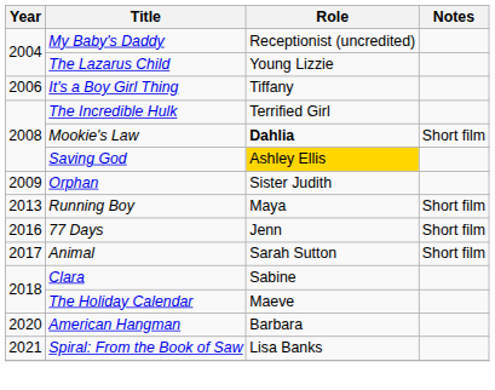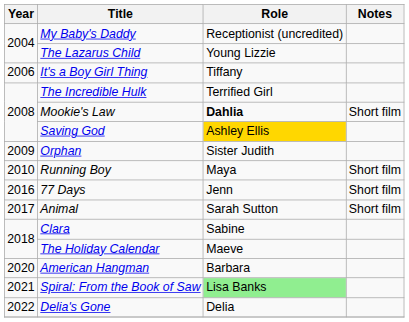 <table class="wikitable sortable">
 <tr>
 <th>Year</th>
 <th>Title</th>
 <th>Role</th>
 <th class="unsortable">Notes</th>
 </tr>
 <tr>
 <td rowspan="2">2004</td>
 <td><em><a href='#'>My Baby's Daddy</a></em></td>
 <td>Receptionist (uncredited)</td>
 <td></td>
 </tr>
 <tr>
 <td data-sort-value="Lazarus Child, The"><em><a href='#'>The Lazarus Child</a></em></td>
 <td>Young Lizzie</td>
 <td></td>
 </tr>
 <tr>
 <td>2006</td>
 <td><em><a href='#'>It's a Boy Girl Thing</a></em></td>
 <td>Tiffany</td>
 <td></td>
 </tr>
 <tr>
 <td rowspan="3">2008</td>
 <td data-sort-value="Incredible Hulk, The"><em><a href='#'>The Incredible Hulk</a></em></td>
 <td>Terrified Girl</td>
 <td></td>
 </tr>
 <tr>
 <td><em>Mookie's Law</em></td>
 <td><strong>Dahlia</strong></td>
 <td>Short film</td>
 </tr>
 <tr>
 <td><em><a href='#'>Saving God</a></em></td>
 <td style="background: gold;">Ashley Ellis</td>
 <td></td>
 </tr>
 <tr>
 <td>2009</td>
 <td><em><a href='#'>Orphan</a></em></td>
 <td>Sister Judith</td>
 <td></td>
 </tr>
 <tr>
-<td>2013</td>
+<td>2010</td>
 <td><em>Running Boy</em></td>
 <td>Maya</td>
 <td>Short film</td>
 </tr>
 <tr>
 <td>2016</td>
 <td><em>77 Days</em></td>
 <td>Jenn</td>
 <td>Short film</td>
 </tr>
 <tr>
 <td>2017</td>
 <td><em>Animal</em></td>
 <td>Sarah Sutton</td>
 <td>Short film</td>
 </tr>
 <tr>
 <td rowspan="2">2018</td>
 <td><em><a href='#'>Clara</a></em></td>
 <td>Sabine</td>
 <td></td>
 </tr>
 <tr>
 <td data-sort-value="Holiday Calendar, The"><em><a href='#'>The Holiday Calendar</a></em></td>
 <td>Maeve</td>
 <td></td>
 </tr>
 <tr>
 <td>2020</td>
 <td><em><a href='#'>American Hangman</a></em></td>
 <td>Barbara</td>
 <td></td>
 </tr>
 <tr>
 <td>2021</td>
 <td><em><a href='#'>Spiral: From the Book of Saw</a></em></td>
-<td>Lisa Banks</td>
+<td style="background: lightgreen;">Lisa Banks</td>
+<td></td>
+</tr>
+<tr>
+<td>2022</td>
+<td><em><a href='#'>Delia's Gone</a></em></td>
+<td>Delia</td>
 <td></td>
 </tr>
 <tr>
 </tr>
 </table>
